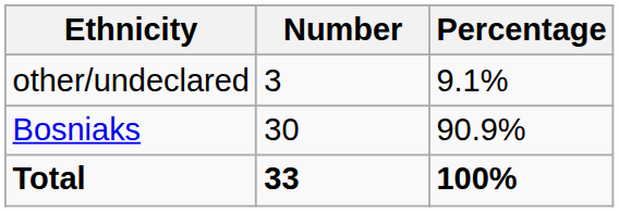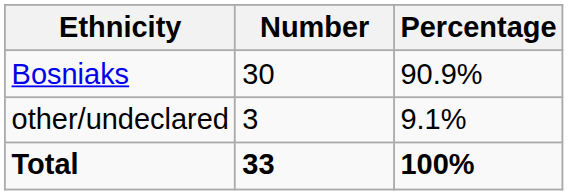 <table class="wikitable">
 <tr>
 <th width="100px">Ethnicity</th>
 <th width="80px">Number</th>
 <th width="80px">Percentage</th>
 </tr>
 <tr>
+<td><a href='#'>Bosniaks</a></td>
+<td>30</td>
+<td>90.9%</td>
+</tr>
+<tr>
 <td>other/undeclared</td>
 <td>3</td>
 <td>9.1%</td>
-</tr>
-<tr>
-<td><a href='#'>Bosniaks</a></td>
-<td>30</td>
-<td>90.9%</td>
 </tr>
 <tr>
 <td><strong>Total</strong></td>
 <td><strong>33</strong></td>
 <td><strong>100%</strong></td>
 </tr>
 </table>
